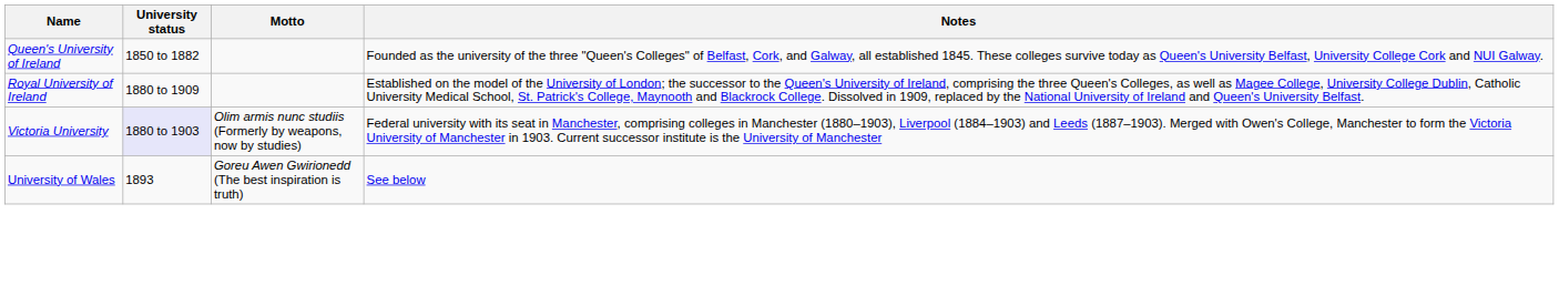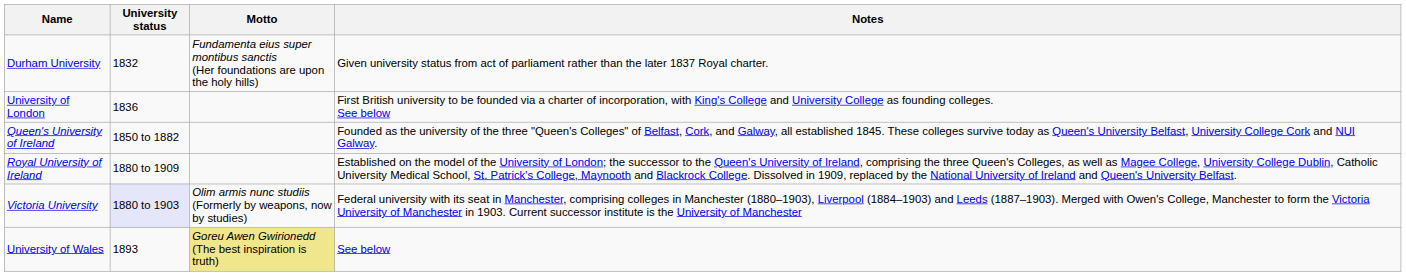 <table class="wikitable sortable">
 <tr>
 <th>Name</th>
 <th>University status</th>
 <th>Motto</th>
 <th>Notes</th>
+</tr>
+<tr>
+<td><a href='#'>Durham University</a></td>
+<td>1832</td>
+<td><em>Fundamenta eius super montibus sanctis</em><br>(Her foundations are upon the holy hills)</td>
+<td>Given university status from act of parliament rather than the later 1837 Royal charter.</td>
+</tr>
+<tr>
+<td><a href='#'>University of London</a></td>
+<td>1836</td>
+<td></td>
+<td>First British university to be founded via a charter of incorporation, with <a href='#'>King's College</a> and <a href='#'>University College</a> as founding colleges.<br><a href='#'>See below</a></td>
 </tr>
 <tr>
 <td><em><a href='#'>Queen's University of Ireland</a></em></td>
 <td>1850 to 1882</td>
 <td></td>
 <td>Founded as the university of the three "Queen's Colleges" of <a href='#'>Belfast</a>, <a href='#'>Cork</a>, and <a href='#'>Galway</a>, all established 1845. These colleges survive today as <a href='#'>Queen's University Belfast</a>, <a href='#'>University College Cork</a> and <a href='#'>NUI Galway</a>.</td>
 </tr>
 <tr>
 <td><em><a href='#'>Royal University of Ireland</a></em></td>
 <td>1880 to 1909</td>
 <td></td>
 <td>Established on the model of the <a href='#'>University of London</a>; the successor to the <a href='#'>Queen's University of Ireland</a>, comprising the three Queen's Colleges, as well as <a href='#'>Magee College</a>, <a href='#'>University College Dublin</a>, Catholic University Medical School, <a href='#'>St. Patrick's College, Maynooth</a> and <a href='#'>Blackrock College</a>. Dissolved in 1909, replaced by the <a href='#'>National University of Ireland</a> and <a href='#'>Queen's University Belfast</a>.</td>
 </tr>
 <tr>
 <td><em><a href='#'>Victoria University</a></em></td>
 <td style="background: lavender;">1880 to 1903</td>
 <td><em>Olim armis nunc studiis</em><br>(Formerly by weapons, now by studies)</td>
 <td>Federal university with its seat in <a href='#'>Manchester</a>, comprising colleges in Manchester (1880–1903), <a href='#'>Liverpool</a> (1884–1903) and <a href='#'>Leeds</a> (1887–1903). Merged with Owen's College, Manchester to form the <a href='#'>Victoria University of Manchester</a> in 1903. Current successor institute is the <a href='#'>University of Manchester</a></td>
 </tr>
 <tr>
 <td><a href='#'>University of Wales</a></td>
 <td>1893</td>
-<td><em>Goreu Awen Gwirionedd</em><br>(The best inspiration is truth)</td>
+<td style="background: khaki;"><em>Goreu Awen Gwirionedd</em><br>(The best inspiration is truth)</td>
 <td><a href='#'>See below</a></td>
 </tr>
 </table>
